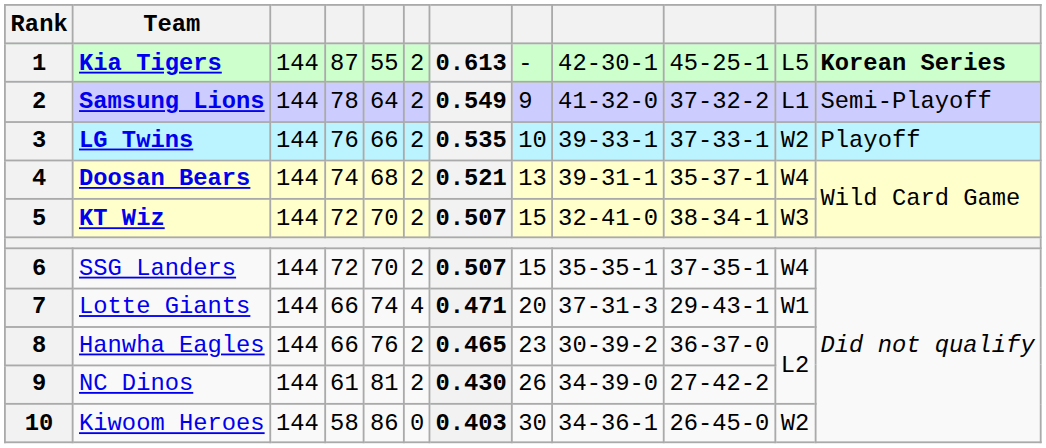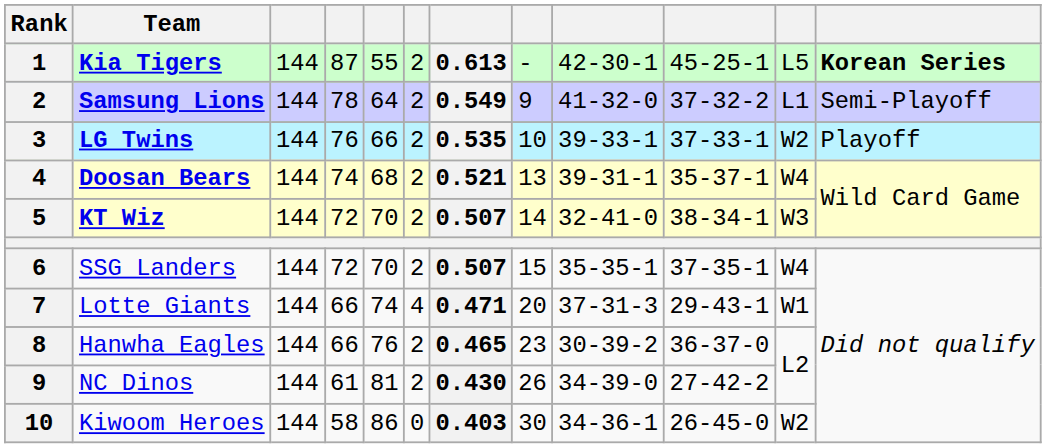 <table class="wikitable sortable">
 <tr>
 <th>Rank</th>
 <th>Team</th>
 <th></th>
 <th></th>
 <th></th>
 <th></th>
 <th></th>
 <th></th>
 <th></th>
 <th></th>
 <th></th>
 <th></th>
 </tr>
 <tr style="background-color:#CCFFCC;">
 <th>1</th>
 <td><strong><a href='#'>Kia Tigers</a></strong></td>
 <td>144</td>
 <td>87</td>
 <td>55</td>
 <td>2</td>
 <th>0.613</th>
 <td>-</td>
 <td>42-30-1</td>
 <td>45-25-1</td>
 <td>L5</td>
 <td><strong>Korean Series</strong></td>
 </tr>
 <tr style="background-color:#CCCCFF;">
 <th>2</th>
 <td><strong><a href='#'>Samsung Lions</a></strong></td>
 <td>144</td>
 <td>78</td>
 <td>64</td>
 <td>2</td>
 <th>0.549</th>
 <td>9</td>
 <td>41-32-0</td>
 <td>37-32-2</td>
 <td>L1</td>
 <td>Semi-Playoff</td>
 </tr>
 <tr style="background-color:#BBF3FF;">
 <th>3</th>
 <td><strong><a href='#'>LG Twins</a></strong></td>
 <td>144</td>
 <td>76</td>
 <td>66</td>
 <td>2</td>
 <th>0.535</th>
 <td>10</td>
 <td>39-33-1</td>
 <td>37-33-1</td>
 <td>W2</td>
 <td>Playoff</td>
 </tr>
 <tr style="background-color:#FFFFCC;">
 <th>4</th>
 <td><strong><a href='#'>Doosan Bears</a></strong></td>
 <td>144</td>
 <td>74</td>
 <td>68</td>
 <td>2</td>
 <th>0.521</th>
 <td>13</td>
 <td>39-31-1</td>
 <td>35-37-1</td>
 <td>W4</td>
 <td rowspan="2">Wild Card Game</td>
 </tr>
 <tr style="background-color:#FFFFCC;">
 <th>5</th>
 <td><strong><a href='#'>KT Wiz</a></strong></td>
 <td>144</td>
 <td>72</td>
 <td>70</td>
 <td>2</td>
 <th>0.507</th>
-<td>15</td>
+<td>14</td>
 <td>32-41-0</td>
 <td>38-34-1</td>
 <td>W3</td>
 </tr>
 <tr>
 <th colspan="12"></th>
 </tr>
 <tr>
 <th>6</th>
 <td><a href='#'>SSG Landers</a></td>
 <td>144</td>
 <td>72</td>
 <td>70</td>
 <td>2</td>
 <th>0.507</th>
 <td>15</td>
 <td>35-35-1</td>
 <td>37-35-1</td>
 <td>W4</td>
 <td rowspan="5"><em>Did not qualify</em></td>
 </tr>
 <tr>
 <th>7</th>
 <td><a href='#'>Lotte Giants</a></td>
 <td>144</td>
 <td>66</td>
 <td>74</td>
 <td>4</td>
 <th>0.471</th>
 <td>20</td>
 <td>37-31-3</td>
 <td>29-43-1</td>
 <td>W1</td>
 </tr>
 <tr>
 <th>8</th>
 <td><a href='#'>Hanwha Eagles</a></td>
 <td>144</td>
 <td>66</td>
 <td>76</td>
 <td>2</td>
 <th>0.465</th>
 <td>23</td>
 <td>30-39-2</td>
 <td>36-37-0</td>
 <td rowspan="2">L2</td>
 </tr>
 <tr>
 <th>9</th>
 <td><a href='#'>NC Dinos</a></td>
 <td>144</td>
 <td>61</td>
 <td>81</td>
 <td>2</td>
 <th>0.430</th>
 <td>26</td>
 <td>34-39-0</td>
 <td>27-42-2</td>
 </tr>
 <tr>
 <th>10</th>
 <td><a href='#'>Kiwoom Heroes</a></td>
 <td>144</td>
 <td>58</td>
 <td>86</td>
 <td>0</td>
 <th>0.403</th>
 <td>30</td>
 <td>34-36-1</td>
 <td>26-45-0</td>
 <td>W2</td>
 </tr>
 </table>
